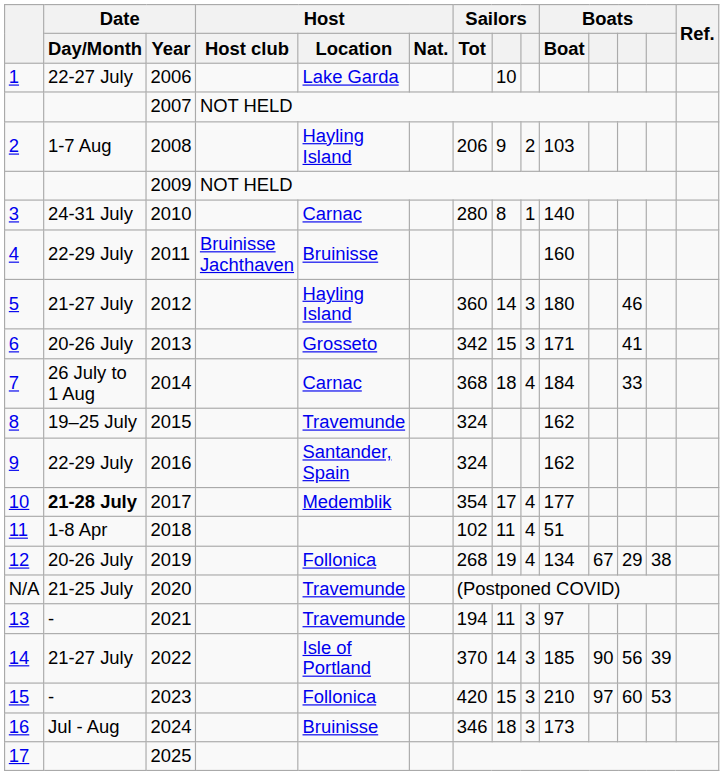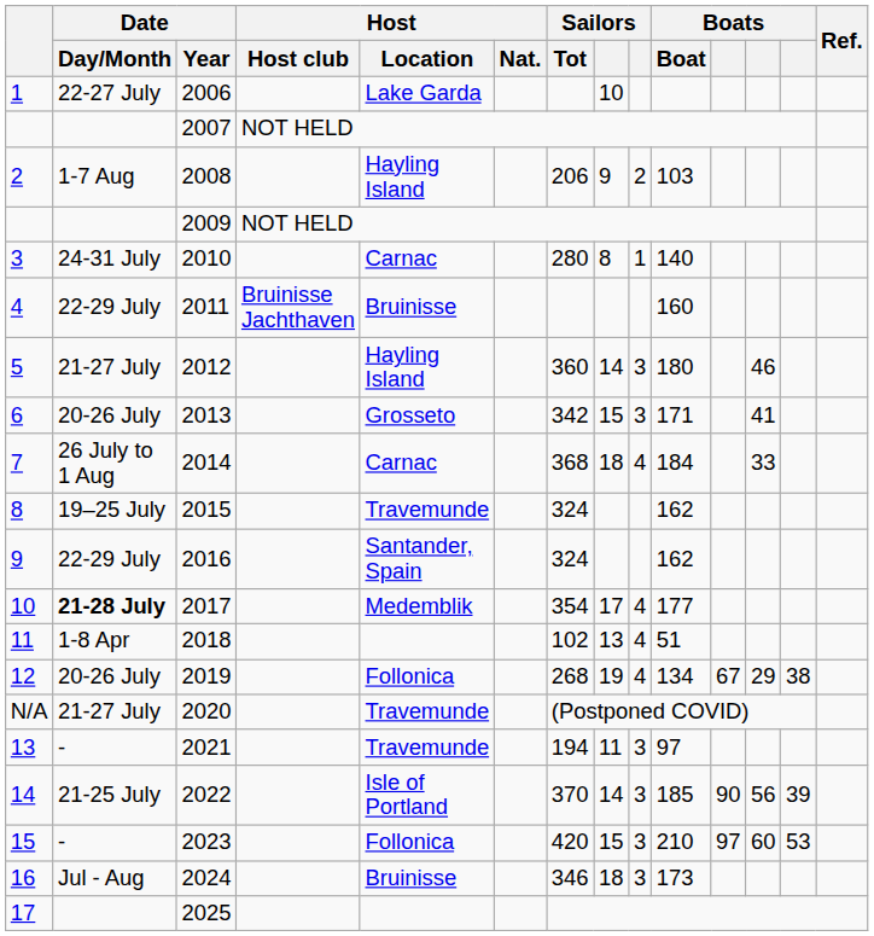 <table class="wikitable">
 <tr>
 <th rowspan=2></th>
 <th colspan=2>Date</th>
 <th colspan=3>Host</th>
 <th colspan=3>Sailors</th>
 <th colspan=4>Boats</th>
 <th rowspan=2>Ref.</th>
 </tr>
 <tr>
 <th>Day/Month</th>
 <th>Year</th>
 <th>Host club</th>
 <th>Location</th>
 <th>Nat.</th>
 <th>Tot</th>
 <th></th>
 <th></th>
 <th>Boat</th>
 <th></th>
 <th></th>
 <th></th>
 </tr>
 <tr>
 <td><a href='#'>1</a></td>
 <td>22-27 July</td>
 <td>2006</td>
 <td></td>
 <td><a href='#'>Lake Garda</a></td>
 <td></td>
 <td></td>
 <td>10</td>
 <td></td>
 <td></td>
 <td></td>
 <td></td>
 <td></td>
 <td></td>
 </tr>
 <tr>
 <td></td>
 <td></td>
 <td>2007</td>
 <td colspan=10>NOT HELD</td>
 </tr>
 <tr>
 <td><a href='#'>2</a></td>
 <td>1-7 Aug</td>
 <td>2008</td>
 <td></td>
 <td><a href='#'>Hayling Island</a></td>
 <td></td>
 <td>206</td>
 <td>9</td>
 <td>2</td>
 <td>103</td>
 <td></td>
 <td></td>
 <td></td>
 <td></td>
 </tr>
 <tr>
 <td></td>
 <td></td>
 <td>2009</td>
 <td colspan=10>NOT HELD</td>
 </tr>
 <tr>
 <td><a href='#'>3</a></td>
 <td>24-31 July</td>
 <td>2010</td>
 <td></td>
 <td><a href='#'>Carnac</a></td>
 <td></td>
 <td>280</td>
 <td>8</td>
 <td>1</td>
 <td>140</td>
 <td></td>
 <td></td>
 <td></td>
 <td> </td>
 </tr>
 <tr>
 <td><a href='#'>4</a></td>
 <td>22-29 July</td>
 <td>2011</td>
 <td><a href='#'>Bruinisse Jachthaven</a></td>
 <td><a href='#'>Bruinisse</a></td>
 <td></td>
 <td></td>
 <td></td>
 <td></td>
 <td>160</td>
 <td></td>
 <td></td>
 <td></td>
 <td></td>
 </tr>
 <tr>
 <td><a href='#'>5</a></td>
 <td>21-27 July</td>
 <td>2012</td>
 <td></td>
 <td><a href='#'>Hayling Island</a></td>
 <td></td>
 <td>360</td>
 <td>14</td>
 <td>3</td>
 <td>180</td>
 <td></td>
 <td>46</td>
 <td></td>
 <td></td>
 </tr>
 <tr>
 <td><a href='#'>6</a></td>
 <td>20-26 July</td>
 <td>2013</td>
 <td></td>
 <td><a href='#'>Grosseto</a></td>
 <td></td>
 <td>342</td>
 <td>15</td>
 <td>3</td>
 <td>171</td>
 <td></td>
 <td>41</td>
 <td></td>
 <td></td>
 </tr>
 <tr>
 <td><a href='#'>7</a></td>
 <td>26 July to 1 Aug</td>
 <td>2014</td>
 <td></td>
 <td><a href='#'>Carnac</a></td>
 <td></td>
 <td>368</td>
 <td>18</td>
 <td>4</td>
 <td>184</td>
 <td></td>
 <td>33</td>
 <td></td>
 <td></td>
 </tr>
 <tr>
 <td><a href='#'>8</a></td>
 <td>19–25 July</td>
 <td>2015</td>
 <td></td>
 <td><a href='#'>Travemunde</a></td>
 <td></td>
 <td>324</td>
 <td></td>
 <td></td>
 <td>162</td>
 <td></td>
 <td></td>
 <td></td>
 <td></td>
 </tr>
 <tr>
 <td><a href='#'>9</a></td>
 <td>22-29 July</td>
 <td>2016</td>
 <td></td>
 <td><a href='#'>Santander, Spain</a></td>
 <td></td>
 <td>324</td>
 <td></td>
 <td></td>
 <td>162</td>
 <td></td>
 <td></td>
 <td></td>
 <td><br></td>
 </tr>
 <tr>
 <td><a href='#'>10</a></td>
 <td><strong>21-28 July</strong></td>
 <td>2017</td>
 <td></td>
 <td><a href='#'>Medemblik</a></td>
 <td></td>
 <td>354</td>
 <td>17</td>
 <td>4</td>
 <td>177</td>
 <td></td>
 <td></td>
 <td></td>
 <td></td>
 </tr>
 <tr>
 <td><a href='#'>11</a></td>
 <td>1-8 Apr</td>
 <td>2018</td>
 <td></td>
 <td></td>
 <td></td>
 <td>102</td>
-<td>11</td>
+<td>13</td>
 <td>4</td>
 <td>51</td>
 <td></td>
 <td></td>
 <td></td>
 <td></td>
 </tr>
 <tr>
 <td><a href='#'>12</a></td>
 <td>20-26 July</td>
 <td>2019</td>
 <td></td>
 <td><a href='#'>Follonica</a></td>
 <td></td>
 <td>268</td>
 <td>19</td>
 <td>4</td>
 <td>134</td>
 <td>67</td>
 <td>29</td>
 <td>38</td>
 <td></td>
 </tr>
 <tr>
 <td>N/A</td>
-<td>21-25 July</td>
+<td>21-27 July</td>
 <td>2020</td>
 <td></td>
 <td><a href='#'>Travemunde</a></td>
 <td></td>
 <td colspan=7>(Postponed COVID)</td>
 <td></td>
 </tr>
 <tr>
 <td><a href='#'>13</a></td>
 <td>-</td>
 <td>2021</td>
 <td></td>
 <td><a href='#'>Travemunde</a></td>
 <td></td>
 <td>194</td>
 <td>11</td>
 <td>3</td>
 <td>97</td>
 <td></td>
 <td></td>
 <td></td>
 <td></td>
 </tr>
 <tr>
 <td><a href='#'>14</a></td>
-<td>21-27 July</td>
+<td>21-25 July</td>
 <td>2022</td>
 <td></td>
 <td><a href='#'>Isle of Portland</a></td>
 <td></td>
 <td>370</td>
 <td>14</td>
 <td>3</td>
 <td>185</td>
 <td>90</td>
 <td>56</td>
 <td>39</td>
 <td> </td>
 </tr>
 <tr>
 <td><a href='#'>15</a></td>
 <td>-</td>
 <td>2023</td>
 <td></td>
 <td><a href='#'>Follonica</a></td>
 <td></td>
 <td>420</td>
 <td>15</td>
 <td>3</td>
 <td>210</td>
 <td>97</td>
 <td>60</td>
 <td>53</td>
 <td> </td>
 </tr>
 <tr>
 <td><a href='#'>16</a></td>
 <td>Jul - Aug</td>
 <td>2024</td>
 <td></td>
 <td><a href='#'>Bruinisse</a></td>
 <td></td>
 <td>346</td>
 <td>18</td>
 <td>3</td>
 <td>173</td>
 <td></td>
 <td></td>
 <td></td>
 <td> </td>
 </tr>
 <tr>
 <td><a href='#'>17</a></td>
 <td></td>
 <td>2025</td>
 <td></td>
 <td></td>
 <td></td>
 </tr>
 </table>
